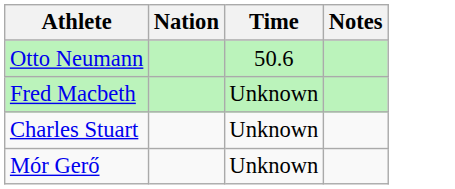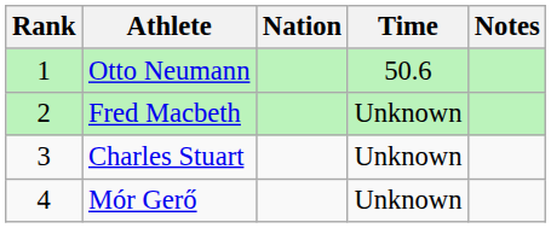 <table class="wikitable sortable" style="text-align:center">
 <tr>
+<th>Rank</th>
 <th>Athlete</th>
 <th>Nation</th>
 <th>Time</th>
 <th>Notes</th>
 </tr>
 <tr bgcolor=bbf3bb>
+<td>1</td>
 <td align=left><a href='#'>Otto Neumann</a></td>
 <td align=left></td>
 <td>50.6</td>
 <td></td>
 </tr>
 <tr bgcolor=bbf3bb>
+<td>2</td>
 <td align=left><a href='#'>Fred Macbeth</a></td>
 <td align=left></td>
 <td>Unknown</td>
 <td></td>
 </tr>
 <tr>
+<td>3</td>
 <td align=left><a href='#'>Charles Stuart</a></td>
 <td align=left></td>
 <td>Unknown</td>
 <td></td>
 </tr>
 <tr>
+<td>4</td>
 <td align=left><a href='#'>Mór Gerő</a></td>
 <td align=left></td>
 <td>Unknown</td>
 <td></td>
 </tr>
 </table>
